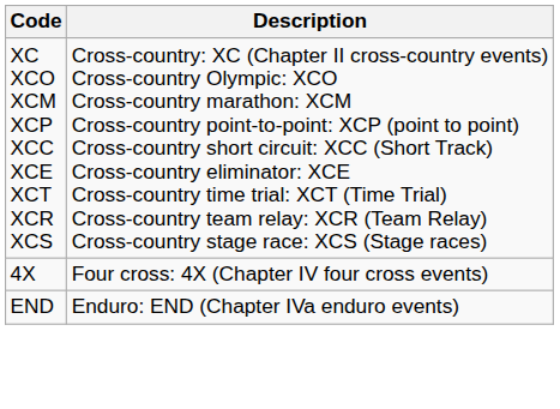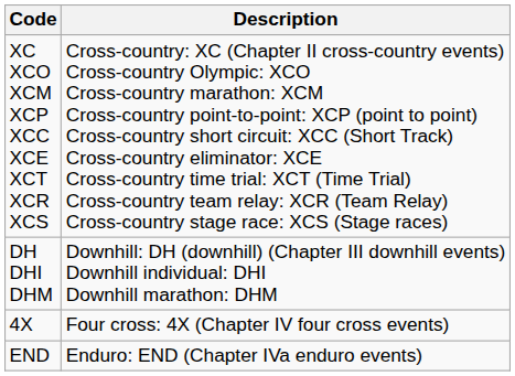 <table class="wikitable">
 <tr>
 <th>Code</th>
 <th>Description</th>
 </tr>
 <tr>
 <td>XC<br>XCO<br>XCM<br>XCP<br>XCC<br>XCE<br>XCT<br>XCR<br>XCS</td>
 <td>Cross-country: XC (Chapter II cross-country events)<br>Cross-country Olympic: XCO<br>Cross-country marathon: XCM<br>Cross-country point-to-point: XCP (point to point)<br>Cross-country short circuit: XCC (Short Track)<br>Cross-country eliminator: XCE<br>Cross-country time trial: XCT (Time Trial)<br>Cross-country team relay: XCR (Team Relay)<br>Cross-country stage race: XCS (Stage races)</td>
 </tr>
 <tr>
+<td>DH<br>DHI<br>DHM</td>
+<td>Downhill: DH (downhill) (Chapter III downhill events)<br>Downhill individual: DHI<br>Downhill marathon: DHM</td>
+</tr>
+<tr>
 <td>4X</td>
 <td>Four cross: 4X (Chapter IV four cross events)</td>
 </tr>
 <tr>
 <td>END</td>
 <td>Enduro: END (Chapter IVa enduro events)</td>
 </tr>
 </table>
